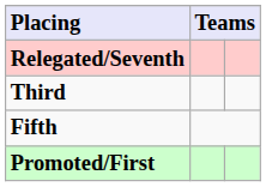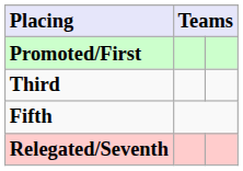 <table class=wikitable>
 <tr>
 </tr>
 <tr style="background: #E6E6FA;">
 <td><strong>Placing</strong></td>
 <td colspan="2" style="text-align:center"><strong>Teams</strong></td>
 </tr>
-<tr style="background: #ffcccc;">
-<td><strong>Relegated/Seventh</strong></td>
-<td><em></em></td>
-<td><em></em></td>
+<tr style="background: #ccffcc;">
+<td><strong>Promoted/First</strong></td>
+<td><strong></strong></td>
+<td><strong></strong></td>
 </tr>
 <tr>
 <td><strong>Third</strong></td>
 <td></td>
 <td></td>
 </tr>
 <tr>
 <td><strong>Fifth</strong></td>
 <td colspan=2></td>
 </tr>
-<tr style="background: #ccffcc;">
-<td><strong>Promoted/First</strong></td>
-<td><strong></strong></td>
-<td><strong></strong></td>
+<tr style="background: #ffcccc;">
+<td><strong>Relegated/Seventh</strong></td>
+<td><em></em></td>
+<td><em></em></td>
 </tr>
 </table>
